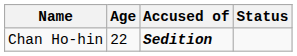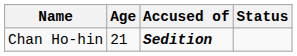 <table class="wikitable">
 <tr>
 <th>Name</th>
 <th>Age</th>
 <th>Accused of</th>
 <th>Status</th>
 </tr>
 <tr>
 <td>Chan Ho-hin</td>
-<td>22</td>
+<td>21</td>
 <td><strong><em>Sedition</em></strong></td>
 <td></td>
 </tr>
 </table>
